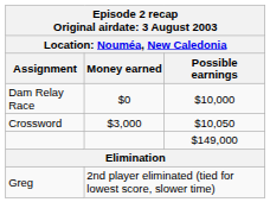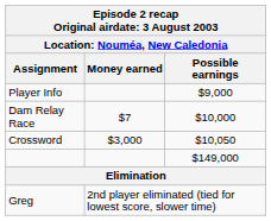 <table class="wikitable" style="font-size: 95%; margin: 10px" align="right" width="40%">
 <tr>
 <th colspan=3>Episode 2 recap<br>Original airdate: 3 August 2003</th>
 </tr>
 <tr>
 <th colspan=3>Location: <a href='#'>Nouméa</a>, <a href='#'>New Caledonia</a></th>
 </tr>
 <tr>
 <th>Assignment</th>
 <th>Money earned</th>
 <th>Possible earnings</th>
 </tr>
 <tr>
+<td>Player Info</td>
+<td align="center"></td>
+<td align="center">$9,000</td>
+</tr>
+<tr>
 <td>Dam Relay Race</td>
-<td align="center">$0</td>
+<td align="center">$7</td>
 <td align="center">$10,000</td>
 </tr>
 <tr>
 <td>Crossword</td>
 <td align="center">$3,000</td>
 <td align="center">$10,050</td>
 </tr>
 <tr>
 <td><strong></strong></td>
 <td align="center"><strong></strong></td>
 <td align="center">$149,000</td>
 </tr>
 <tr>
 <th colspan=3>Elimination</th>
 </tr>
 <tr>
 <td>Greg</td>
 <td colspan=2>2nd player eliminated (tied for lowest score, slower time)</td>
 </tr>
 </table>
